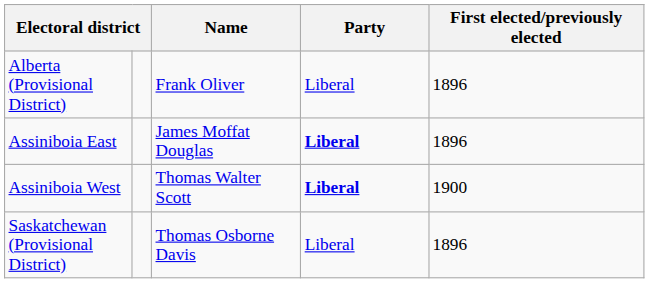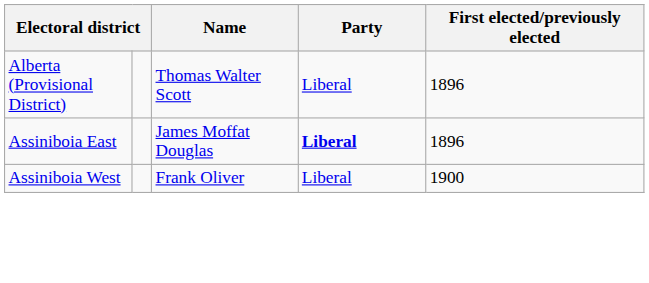 <table class="wikitable" width=95%>
 <tr>
 <th colspan=2 width=23%>Electoral district</th>
 <th>Name</th>
 <th width=20%>Party</th>
 <th>First elected/previously elected</th>
 </tr>
 <tr>
 <td width=20%><a href='#'>Alberta (Provisional District)</a></td>
 <td></td>
-<td><a href='#'>Frank Oliver</a></td>
+<td><a href='#'>Thomas Walter Scott</a></td>
 <td><a href='#'>Liberal</a></td>
 <td>1896</td>
 </tr>
 <tr>
 <td><a href='#'>Assiniboia East</a></td>
 <td></td>
 <td><a href='#'>James Moffat Douglas</a></td>
 <td><strong><a href='#'>Liberal</a></strong></td>
 <td>1896</td>
 </tr>
 <tr>
 <td><a href='#'>Assiniboia West</a></td>
 <td></td>
-<td><a href='#'>Thomas Walter Scott</a></td>
-<td><strong><a href='#'>Liberal</a></strong></td>
+<td><a href='#'>Frank Oliver</a></td>
+<td><a href='#'>Liberal</a></td>
 <td>1900</td>
 </tr>
-<tr>
-<td><a href='#'>Saskatchewan (Provisional District)</a></td>
-<td></td>
-<td><a href='#'>Thomas Osborne Davis</a></td>
-<td><a href='#'>Liberal</a></td>
-<td>1896</td>
-</tr>
 </table>
